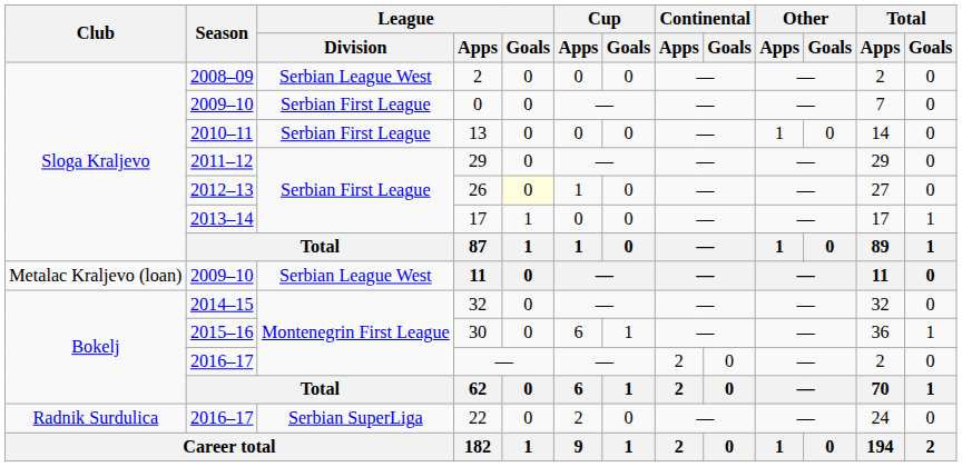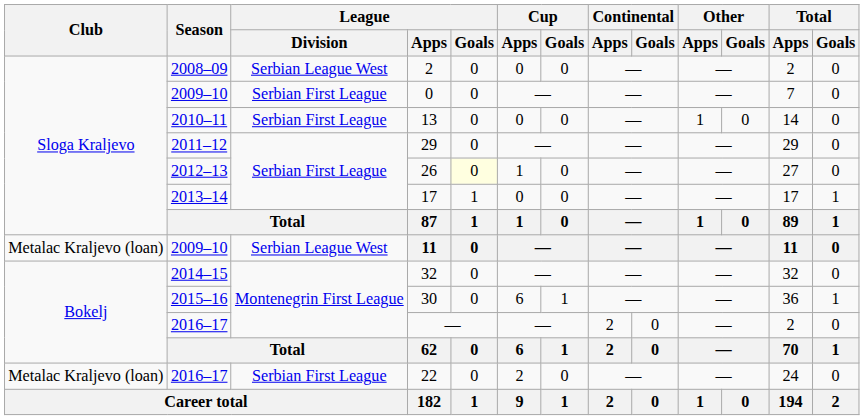 <table class="wikitable" style="text-align:center">
 <tr>
 <th rowspan="2">Club</th>
 <th rowspan="2">Season</th>
 <th colspan="3">League</th>
 <th colspan="2">Cup</th>
 <th colspan="2">Continental</th>
 <th colspan="2">Other</th>
 <th colspan="2">Total</th>
 </tr>
 <tr>
 <th>Division</th>
 <th>Apps</th>
 <th>Goals</th>
 <th>Apps</th>
 <th>Goals</th>
 <th>Apps</th>
 <th>Goals</th>
 <th>Apps</th>
 <th>Goals</th>
 <th>Apps</th>
 <th>Goals</th>
 </tr>
 <tr>
 <td rowspan="7"><a href='#'>Sloga Kraljevo</a></td>
 <td><a href='#'>2008–09</a></td>
 <td><a href='#'>Serbian League West</a></td>
 <td>2</td>
 <td>0</td>
 <td>0</td>
 <td>0</td>
 <td colspan="2">—</td>
 <td colspan="2">—</td>
 <td>2</td>
 <td>0</td>
 </tr>
 <tr>
 <td><a href='#'>2009–10</a></td>
 <td><a href='#'>Serbian First League</a></td>
 <td>0</td>
 <td>0</td>
 <td colspan="2">—</td>
 <td colspan="2">—</td>
 <td colspan="2">—</td>
 <td>7</td>
 <td>0</td>
 </tr>
 <tr>
 <td><a href='#'>2010–11</a></td>
 <td><a href='#'>Serbian First League</a></td>
 <td>13</td>
 <td>0</td>
 <td>0</td>
 <td>0</td>
 <td colspan="2">—</td>
 <td>1</td>
 <td>0</td>
 <td>14</td>
 <td>0</td>
 </tr>
 <tr>
 <td><a href='#'>2011–12</a></td>
 <td rowspan=3><a href='#'>Serbian First League</a></td>
 <td>29</td>
 <td>0</td>
 <td colspan="2">—</td>
 <td colspan="2">—</td>
 <td colspan="2">—</td>
 <td>29</td>
 <td>0</td>
 </tr>
 <tr>
 <td><a href='#'>2012–13</a></td>
 <td>26</td>
 <td style="background: lightyellow;">0</td>
 <td>1</td>
 <td>0</td>
 <td colspan="2">—</td>
 <td colspan="2">—</td>
 <td>27</td>
 <td>0</td>
 </tr>
 <tr>
 <td><a href='#'>2013–14</a></td>
 <td>17</td>
 <td>1</td>
 <td>0</td>
 <td>0</td>
 <td colspan="2">—</td>
 <td colspan="2">—</td>
 <td>17</td>
 <td>1</td>
 </tr>
 <tr>
 <th colspan="2">Total</th>
 <th>87</th>
 <th>1</th>
 <th>1</th>
 <th>0</th>
 <th colspan="2">—</th>
 <th>1</th>
 <th>0</th>
 <th>89</th>
 <th>1</th>
 </tr>
 <tr>
 <td>Metalac Kraljevo (loan)</td>
 <td><a href='#'>2009–10</a></td>
 <td><a href='#'>Serbian League West</a></td>
 <th>11</th>
 <th>0</th>
 <th colspan="2">—</th>
 <th colspan="2">—</th>
 <th colspan="2">—</th>
 <th>11</th>
 <th>0</th>
 </tr>
 <tr>
 <td rowspan="4"><a href='#'>Bokelj</a></td>
 <td><a href='#'>2014–15</a></td>
 <td rowspan=3><a href='#'>Montenegrin First League</a></td>
 <td>32</td>
 <td>0</td>
 <td colspan="2">—</td>
 <td colspan="2">—</td>
 <td colspan="2">—</td>
 <td>32</td>
 <td>0</td>
 </tr>
 <tr>
 <td><a href='#'>2015–16</a></td>
 <td>30</td>
 <td>0</td>
 <td>6</td>
 <td>1</td>
 <td colspan="2">—</td>
 <td colspan="2">—</td>
 <td>36</td>
 <td>1</td>
 </tr>
 <tr>
 <td><a href='#'>2016–17</a></td>
 <td colspan="2">—</td>
 <td colspan="2">—</td>
 <td>2</td>
 <td>0</td>
 <td colspan="2">—</td>
 <td>2</td>
 <td>0</td>
 </tr>
 <tr>
 <th colspan="2">Total</th>
 <th>62</th>
 <th>0</th>
 <th>6</th>
 <th>1</th>
 <th>2</th>
 <th>0</th>
 <th colspan="2">—</th>
 <th>70</th>
 <th>1</th>
 </tr>
 <tr>
-<td><a href='#'>Radnik Surdulica</a></td>
+<td>Metalac Kraljevo (loan)</td>
 <td><a href='#'>2016–17</a></td>
-<td><a href='#'>Serbian SuperLiga</a></td>
+<td><a href='#'>Serbian First League</a></td>
 <td>22</td>
 <td>0</td>
 <td>2</td>
 <td>0</td>
 <td colspan="2">—</td>
 <td colspan="2">—</td>
 <td>24</td>
 <td>0</td>
 </tr>
 <tr>
 <th colspan="3">Career total</th>
 <th>182</th>
 <th>1</th>
 <th>9</th>
 <th>1</th>
 <th>2</th>
 <th>0</th>
 <th>1</th>
 <th>0</th>
 <th>194</th>
 <th>2</th>
 </tr>
 </table>
